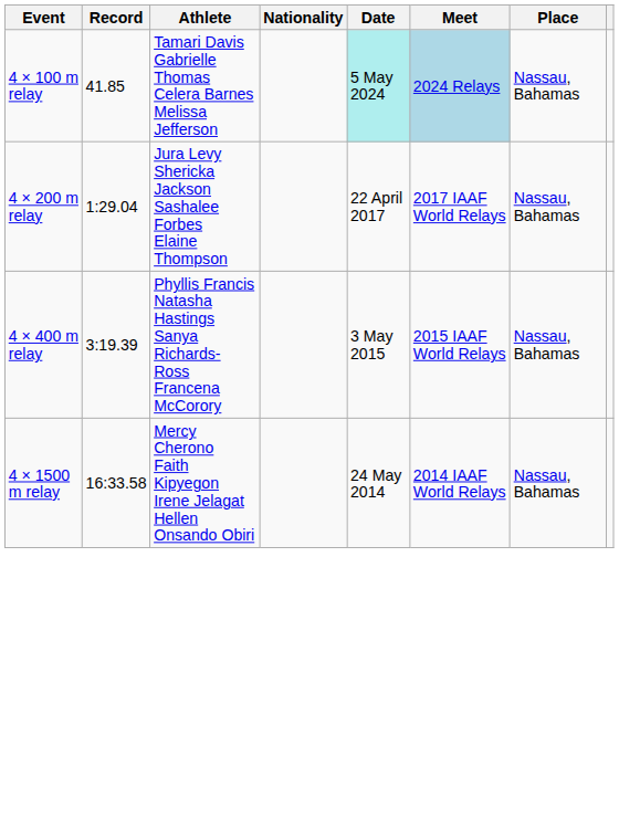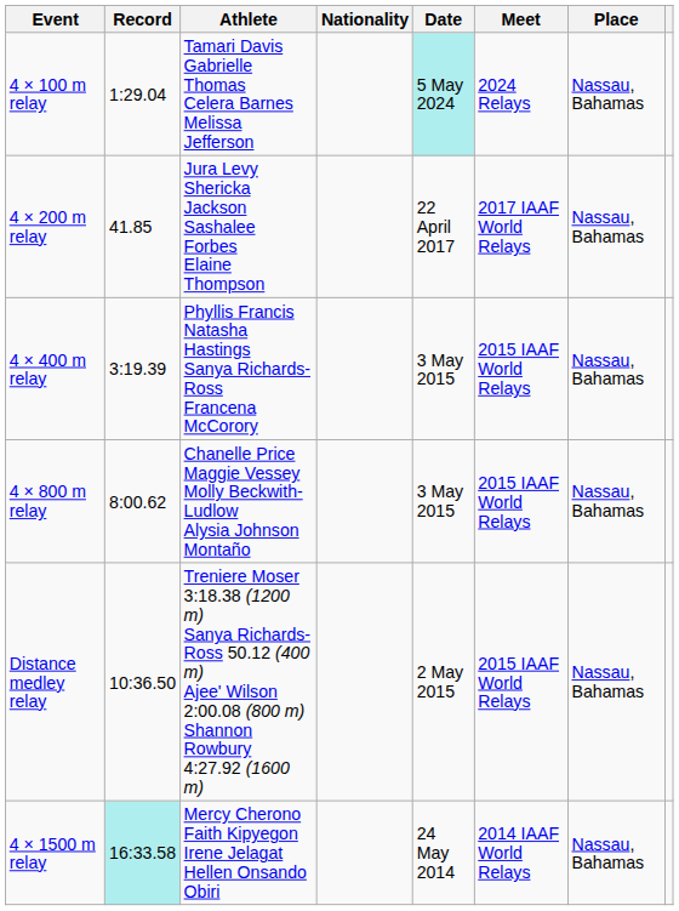 <table class="wikitable" style="font-size:95%; width: 95%;">
 <tr>
 <th>Event</th>
 <th>Record</th>
 <th>Athlete</th>
 <th>Nationality</th>
 <th>Date</th>
 <th>Meet</th>
 <th>Place</th>
 <th></th>
 </tr>
 <tr>
 <td><a href='#'>4 × 100 m relay</a></td>
-<td>41.85</td>
+<td>1:29.04</td>
 <td><a href='#'>Tamari Davis</a><br><a href='#'>Gabrielle Thomas</a><br><a href='#'>Celera Barnes</a><br><a href='#'>Melissa Jefferson</a></td>
 <td></td>
 <td style="background: paleturquoise;">5 May 2024</td>
-<td style="background: lightblue;"><a href='#'>2024 Relays</a></td>
+<td><a href='#'>2024 Relays</a></td>
 <td><a href='#'>Nassau</a>, Bahamas</td>
 <td></td>
 </tr>
 <tr>
 <td><a href='#'>4 × 200 m relay</a></td>
-<td>1:29.04</td>
+<td>41.85</td>
 <td><a href='#'>Jura Levy</a><br><a href='#'>Shericka Jackson</a><br><a href='#'>Sashalee Forbes</a><br><a href='#'>Elaine Thompson</a></td>
 <td></td>
 <td>22 April 2017</td>
 <td><a href='#'>2017 IAAF World Relays</a></td>
 <td><a href='#'>Nassau</a>, Bahamas</td>
 <td></td>
 </tr>
 <tr>
 <td><a href='#'>4 × 400 m relay</a></td>
 <td>3:19.39</td>
 <td><a href='#'>Phyllis Francis</a><br><a href='#'>Natasha Hastings</a><br><a href='#'>Sanya Richards-Ross</a><br><a href='#'>Francena McCorory</a></td>
 <td></td>
 <td>3 May 2015</td>
 <td><a href='#'>2015 IAAF World Relays</a></td>
 <td><a href='#'>Nassau</a>, Bahamas</td>
 <td></td>
 </tr>
 <tr>
+<td><a href='#'>4 × 800 m relay</a></td>
+<td>8:00.62</td>
+<td><a href='#'>Chanelle Price</a><br><a href='#'>Maggie Vessey</a><br><a href='#'>Molly Beckwith-Ludlow</a><br><a href='#'>Alysia Johnson Montaño</a></td>
+<td></td>
+<td>3 May 2015</td>
+<td><a href='#'>2015 IAAF World Relays</a></td>
+<td><a href='#'>Nassau</a>, Bahamas</td>
+<td></td>
+</tr>
+<tr>
+<td><a href='#'>Distance medley relay</a></td>
+<td>10:36.50</td>
+<td><a href='#'>Treniere Moser</a> 3:18.38 <em>(1200 m)</em><br><a href='#'>Sanya Richards-Ross</a> 50.12 <em>(400 m)</em><br><a href='#'>Ajee' Wilson</a> 2:00.08 <em>(800 m)</em><br><a href='#'>Shannon Rowbury</a> 4:27.92 <em>(1600 m)</em></td>
+<td></td>
+<td>2 May 2015</td>
+<td><a href='#'>2015 IAAF World Relays</a></td>
+<td><a href='#'>Nassau</a>, Bahamas</td>
+<td></td>
+</tr>
+<tr>
 <td><a href='#'>4 × 1500 m relay</a></td>
-<td>16:33.58</td>
+<td style="background: paleturquoise;">16:33.58</td>
 <td><a href='#'>Mercy Cherono</a><br><a href='#'>Faith Kipyegon</a><br><a href='#'>Irene Jelagat</a><br><a href='#'>Hellen Onsando Obiri</a></td>
 <td></td>
 <td>24 May 2014</td>
 <td><a href='#'>2014 IAAF World Relays</a></td>
 <td><a href='#'>Nassau</a>, Bahamas</td>
 <td></td>
 </tr>
 </table>
